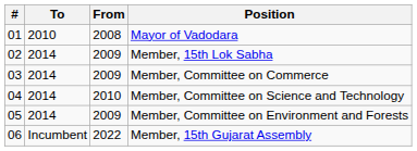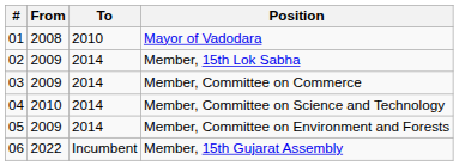 <table class="wikitable sortable">
 <tr>
 <th>#</th>
+<th>From</th>
 <th>To</th>
-<th>From</th>
 <th>Position</th>
 </tr>
 <tr>
 <td>01</td>
+<td>2008</td>
 <td>2010</td>
-<td>2008</td>
 <td><a href='#'>Mayor of Vadodara</a></td>
 </tr>
 <tr>
 <td>02</td>
+<td>2009</td>
 <td>2014</td>
-<td>2009</td>
 <td>Member, <a href='#'>15th Lok Sabha</a></td>
 </tr>
 <tr>
 <td>03</td>
+<td>2009</td>
 <td>2014</td>
-<td>2009</td>
 <td>Member, Committee on Commerce</td>
 </tr>
 <tr>
 <td>04</td>
+<td>2010</td>
 <td>2014</td>
-<td>2010</td>
 <td>Member, Committee on Science and Technology</td>
 </tr>
 <tr>
 <td>05</td>
+<td>2009</td>
 <td>2014</td>
-<td>2009</td>
 <td>Member, Committee on Environment and Forests</td>
 </tr>
 <tr>
 <td>06</td>
+<td>2022</td>
 <td>Incumbent</td>
-<td>2022</td>
 <td>Member, <a href='#'>15th Gujarat Assembly</a></td>
 </tr>
 </table>
